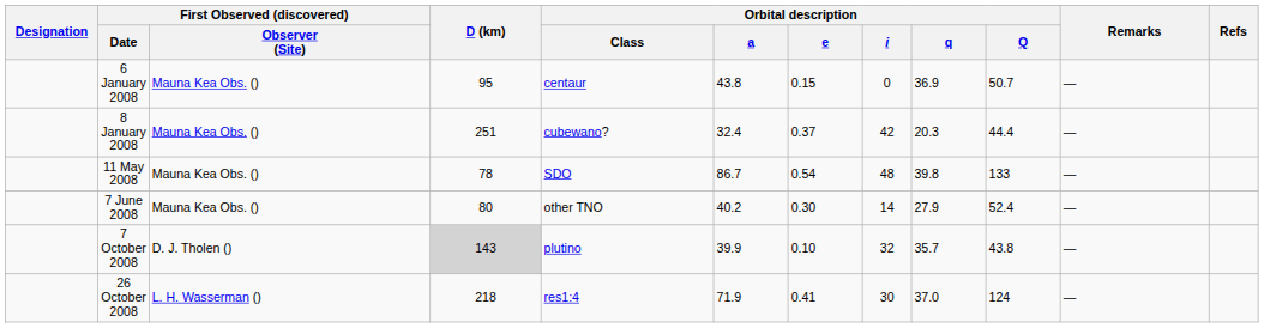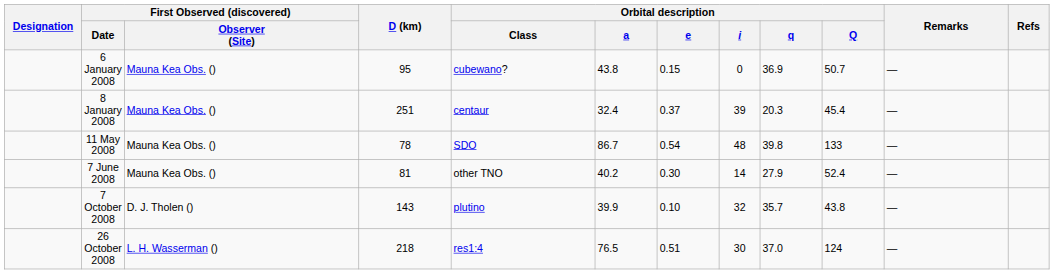 <table class="wikitable sortable" style="width: 100%;">
 <tr>
 <th width= 110 rowspan=2><a href='#'>Designation</a></th>
 <th colspan=2 width=115>First Observed (discovered)</th>
 <th rowspan=2><a href='#'>D</a> (km)</th>
 <th colspan=6>Orbital description</th>
 <th rowspan=2 width=180>Remarks</th>
 <th rowspan=2 width=55 class="unsortable">Refs</th>
 </tr>
 <tr>
 <th width=55>Date</th>
 <th><a href='#'>Observer</a><br>(<a href='#'>Site</a>)</th>
 <th>Class</th>
 <th><a href='#'>a</a><br></th>
 <th><a href='#'>e</a></th>
 <th><a href='#'><em>i</em></a><br></th>
 <th><a href='#'>q</a><br></th>
 <th><a href='#'>Q</a><br></th>
 </tr>
 <tr id="2008 AP118">
 <td></td>
 <td align=center>6 January 2008</td>
 <td><a href='#'>Mauna Kea Obs.</a> ()</td>
 <td align=center>95</td>
-<td><a href='#'>centaur</a></td>
+<td><a href='#'>cubewano</a>?</td>
 <td>43.8</td>
 <td>0.15</td>
 <td align=center>0</td>
 <td>36.9</td>
 <td>50.7</td>
 <td>—</td>
 <td></td>
 </tr>
 <tr id="2008 AU138">
 <td></td>
 <td align=center>8 January 2008</td>
 <td><a href='#'>Mauna Kea Obs.</a> ()</td>
 <td align=center>251</td>
-<td><a href='#'>cubewano</a>?</td>
+<td><a href='#'>centaur</a></td>
 <td>32.4</td>
 <td>0.37</td>
-<td align=center>42</td>
+<td align=center>39</td>
 <td>20.3</td>
-<td>44.4</td>
+<td>45.4</td>
 <td>—</td>
 <td></td>
 </tr>
 <tr id="2008 JO41">
 <td></td>
 <td align=center>11 May 2008</td>
 <td>Mauna Kea Obs. ()</td>
 <td align=center>78</td>
 <td><a href='#'>SDO</a></td>
 <td>86.7</td>
 <td>0.54</td>
 <td align=center>48</td>
 <td>39.8</td>
 <td>133</td>
 <td>—</td>
 <td></td>
 </tr>
 <tr id="2008 LD18">
 <td></td>
 <td align=center>7 June 2008</td>
 <td>Mauna Kea Obs. ()</td>
-<td align=center>80</td>
+<td align=center>81</td>
 <td>other TNO</td>
 <td>40.2</td>
 <td>0.30</td>
 <td align=center>14</td>
 <td>27.9</td>
 <td>52.4</td>
 <td>—</td>
 <td></td>
 </tr>
 <tr id="2008 TA239">
 <td></td>
 <td align=center>7 October 2008</td>
 <td>D. J. Tholen ()</td>
-<td align=center style="background: lightgrey;">143</td>
+<td align=center>143</td>
 <td><a href='#'>plutino</a></td>
 <td>39.9</td>
 <td>0.10</td>
 <td align=center>32</td>
 <td>35.7</td>
 <td>43.8</td>
 <td>—</td>
 <td></td>
 </tr>
 <tr id="2008 UA332">
 <td></td>
 <td align=center>26 October 2008</td>
 <td><a href='#'>L. H. Wasserman</a> ()</td>
 <td align=center>218</td>
 <td><a href='#'>res</a><a href='#'>1:4</a></td>
-<td>71.9</td>
-<td>0.41</td>
+<td>76.5</td>
+<td>0.51</td>
 <td align=center>30</td>
 <td>37.0</td>
 <td>124</td>
 <td>—</td>
 <td></td>
 </tr>
 </table>
